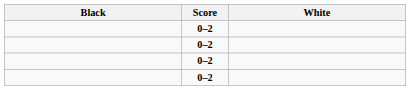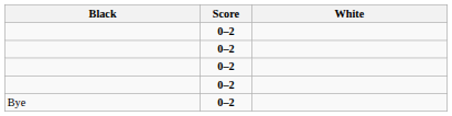 <table class="wikitable" style="text-align: center;">
 <tr>
 <th align="right" width="270">Black</th>
 <th width="65">Score</th>
 <th align="left" width="270">White</th>
 </tr>
 <tr>
 <td align=left></td>
 <td align=center><strong>0–2</strong></td>
 <td align=left><strong></strong></td>
 </tr>
 <tr>
 <td align=left></td>
 <td align=center><strong>0–2</strong></td>
 <td align=left><strong></strong></td>
 </tr>
 <tr>
 <td align=left></td>
 <td align=center><strong>0–2</strong></td>
 <td align=left><strong></strong></td>
 </tr>
 <tr>
 <td align=left></td>
 <td align=center><strong>0–2</strong></td>
 <td align=left><strong></strong></td>
 </tr>
+<tr>
+<td align=left>Bye</td>
+<td align=center><strong>0–2</strong></td>
+<td align=left><strong></strong></td>
+</tr>
 </table>
